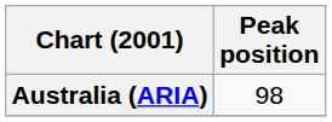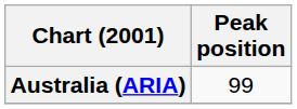 <table class="wikitable sortable plainrowheaders" style="text-align:center">
 <tr>
 <th>Chart (2001)</th>
 <th>Peak<br>position</th>
 </tr>
 <tr>
 <th scope="row">Australia (<a href='#'>ARIA</a>)</th>
-<td>98</td>
+<td>99</td>
 </tr>
 <tr>
 </tr>
 </table>
